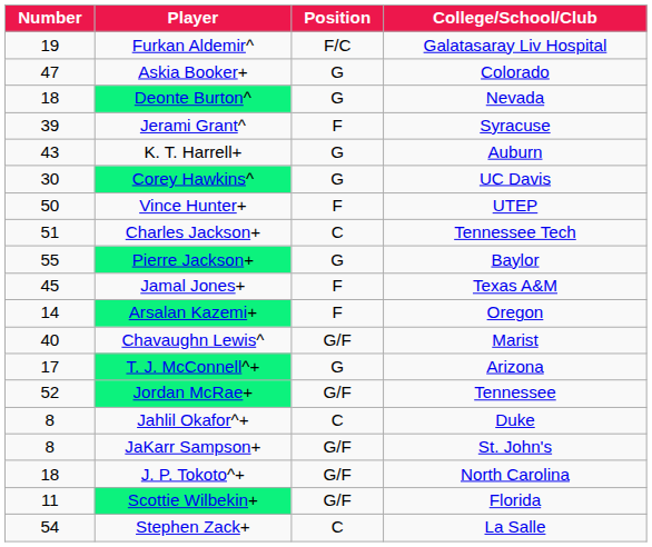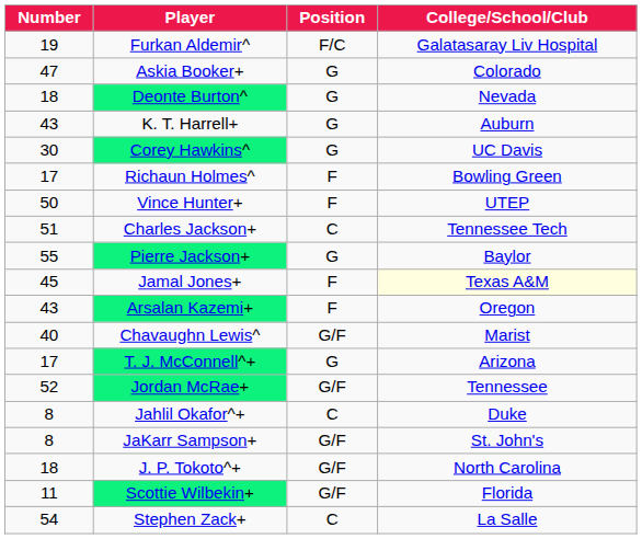 <table class="wikitable sortable sortable">
 <tr>
 <th style="background:#ED174C; color:white" width="1%">Number</th>
 <th style="background:#ED174C; color:white" width="5%">Player</th>
 <th style="background:#ED174C; color:white" width="1%">Position</th>
 <th style="background:#ED174C; color:white" width="5%">College/School/Club</th>
 </tr>
 <tr style="text-align: center">
 <td>19</td>
 <td><a href='#'>Furkan Aldemir</a>^</td>
 <td>F/C</td>
 <td><a href='#'>Galatasaray Liv Hospital</a></td>
 </tr>
 <tr style="text-align: center">
 <td>47</td>
 <td><a href='#'>Askia Booker</a>+</td>
 <td>G</td>
 <td><a href='#'>Colorado</a></td>
 </tr>
 <tr style="text-align: center">
 <td>18</td>
 <td bgcolor="#0CF27D"><a href='#'>Deonte Burton</a>^</td>
 <td>G</td>
 <td><a href='#'>Nevada</a></td>
 </tr>
 <tr style="text-align: center">
-<td>39</td>
-<td><a href='#'>Jerami Grant</a>^</td>
-<td>F</td>
-<td><a href='#'>Syracuse</a></td>
-</tr>
-<tr style="text-align: center">
 <td>43</td>
 <td>K. T. Harrell+</td>
 <td>G</td>
 <td><a href='#'>Auburn</a></td>
 </tr>
 <tr style="text-align: center">
 <td>30</td>
 <td bgcolor="#0CF27D"><a href='#'>Corey Hawkins</a>^</td>
 <td>G</td>
 <td><a href='#'>UC Davis</a></td>
+</tr>
+<tr style="text-align: center">
+<td>17</td>
+<td><a href='#'>Richaun Holmes</a>^</td>
+<td>F</td>
+<td><a href='#'>Bowling Green</a></td>
 </tr>
 <tr style="text-align: center">
 <td>50</td>
 <td><a href='#'>Vince Hunter</a>+</td>
 <td>F</td>
 <td><a href='#'>UTEP</a></td>
 </tr>
 <tr style="text-align: center">
 <td>51</td>
 <td><a href='#'>Charles Jackson</a>+</td>
 <td>C</td>
 <td><a href='#'>Tennessee Tech</a></td>
 </tr>
 <tr style="text-align: center">
 <td>55</td>
 <td bgcolor="#0CF27D"><a href='#'>Pierre Jackson</a>+</td>
 <td>G</td>
 <td><a href='#'>Baylor</a></td>
 </tr>
 <tr style="text-align: center">
 <td>45</td>
 <td><a href='#'>Jamal Jones</a>+</td>
 <td>F</td>
-<td><a href='#'>Texas A&M</a></td>
+<td style="background: lightyellow;"><a href='#'>Texas A&M</a></td>
 </tr>
 <tr style="text-align: center">
-<td>14</td>
+<td>43</td>
 <td bgcolor="#0CF27D"><a href='#'>Arsalan Kazemi</a>+</td>
 <td>F</td>
 <td><a href='#'>Oregon</a></td>
 </tr>
 <tr style="text-align: center">
 <td>40</td>
 <td><a href='#'>Chavaughn Lewis</a>^</td>
 <td>G/F</td>
 <td><a href='#'>Marist</a></td>
 </tr>
 <tr style="text-align: center">
 <td>17</td>
 <td bgcolor="#0CF27D"><a href='#'>T. J. McConnell</a>^+</td>
 <td>G</td>
 <td><a href='#'>Arizona</a></td>
 </tr>
 <tr style="text-align: center">
 <td>52</td>
 <td bgcolor="#0CF27D"><a href='#'>Jordan McRae</a>+</td>
 <td>G/F</td>
 <td><a href='#'>Tennessee</a></td>
 </tr>
 <tr style="text-align: center">
 <td>8</td>
 <td><a href='#'>Jahlil Okafor</a>^+</td>
 <td>C</td>
 <td><a href='#'>Duke</a></td>
 </tr>
 <tr style="text-align: center">
 <td>8</td>
 <td><a href='#'>JaKarr Sampson</a>+</td>
 <td>G/F</td>
 <td><a href='#'>St. John's</a></td>
 </tr>
 <tr style="text-align: center">
 <td>18</td>
 <td><a href='#'>J. P. Tokoto</a>^+</td>
 <td>G/F</td>
 <td><a href='#'>North Carolina</a></td>
 </tr>
 <tr style="text-align: center">
 <td>11</td>
 <td bgcolor="#0CF27D"><a href='#'>Scottie Wilbekin</a>+</td>
 <td>G/F</td>
 <td><a href='#'>Florida</a></td>
 </tr>
 <tr style="text-align: center">
 <td>54</td>
 <td><a href='#'>Stephen Zack</a>+</td>
 <td>C</td>
 <td><a href='#'>La Salle</a></td>
 </tr>
 </table>
